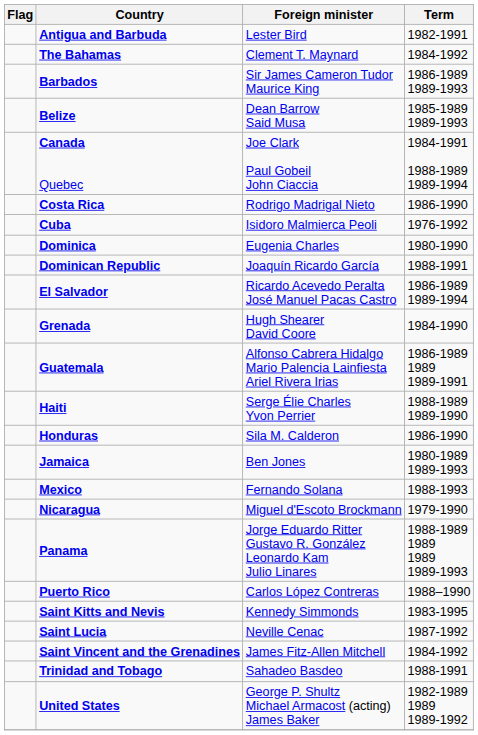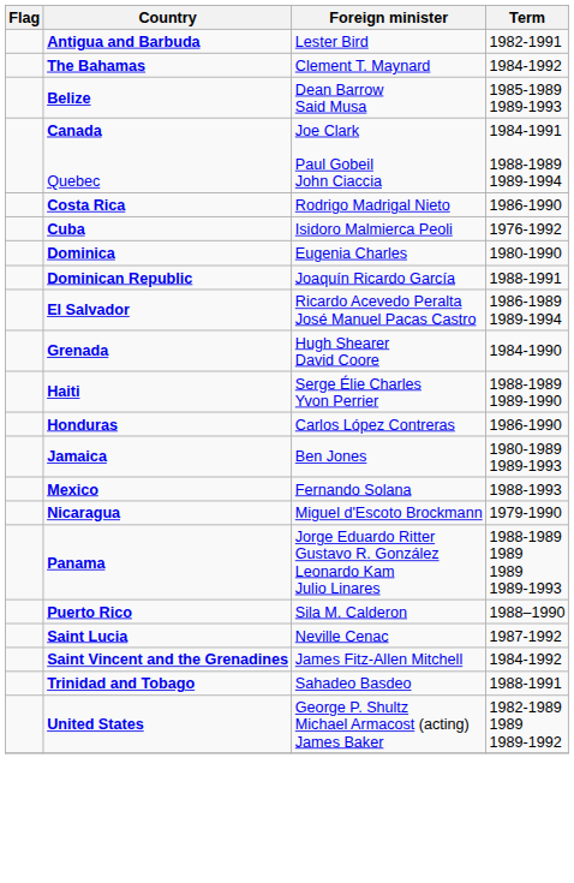 <table class="wikitable" style="font-size:95%;">
 <tr>
 <th>Flag</th>
 <th>Country</th>
 <th>Foreign minister</th>
 <th>Term</th>
 </tr>
 <tr>
 <td></td>
 <td><strong><a href='#'>Antigua and Barbuda</a></strong></td>
 <td><a href='#'>Lester Bird</a></td>
 <td>1982-1991</td>
 </tr>
 <tr>
 <td></td>
 <td><strong><a href='#'>The Bahamas</a></strong></td>
 <td><a href='#'>Clement T. Maynard</a></td>
 <td>1984-1992</td>
-</tr>
-<tr>
-<td></td>
-<td><strong><a href='#'>Barbados</a></strong></td>
-<td><a href='#'>Sir James Cameron Tudor</a><br><a href='#'>Maurice King</a></td>
-<td>1986-1989<br>1989-1993</td>
 </tr>
 <tr>
 <td></td>
 <td><strong><a href='#'>Belize</a></strong></td>
 <td><a href='#'>Dean Barrow</a><br><a href='#'>Said Musa</a></td>
 <td>1985-1989<br>1989-1993</td>
 </tr>
 <tr>
 <td><br><br><br></td>
 <td><strong><a href='#'>Canada</a></strong><br><br><br><a href='#'>Quebec</a></td>
 <td><a href='#'>Joe Clark</a><br><br><a href='#'>Paul Gobeil</a><br><a href='#'>John Ciaccia</a></td>
 <td>1984-1991<br><br>1988-1989<br>1989-1994</td>
 </tr>
 <tr>
 <td></td>
 <td><strong><a href='#'>Costa Rica</a></strong></td>
 <td><a href='#'>Rodrigo Madrigal Nieto</a></td>
 <td>1986-1990</td>
 </tr>
 <tr>
 <td></td>
 <td><strong><a href='#'>Cuba</a></strong></td>
 <td><a href='#'>Isidoro Malmierca Peoli</a></td>
 <td>1976-1992</td>
 </tr>
 <tr>
 <td></td>
 <td><strong><a href='#'>Dominica</a></strong></td>
 <td><a href='#'>Eugenia Charles</a></td>
 <td>1980-1990</td>
 </tr>
 <tr>
 <td></td>
 <td><strong><a href='#'>Dominican Republic</a></strong></td>
 <td><a href='#'>Joaquín Ricardo García</a></td>
 <td>1988-1991</td>
 </tr>
 <tr>
 <td></td>
 <td><strong><a href='#'>El Salvador</a></strong></td>
 <td><a href='#'>Ricardo Acevedo Peralta</a><br><a href='#'>José Manuel Pacas Castro</a></td>
 <td>1986-1989<br>1989-1994</td>
 </tr>
 <tr>
 <td></td>
 <td><strong><a href='#'>Grenada</a></strong></td>
 <td><a href='#'>Hugh Shearer</a><br><a href='#'>David Coore</a></td>
 <td>1984-1990</td>
 </tr>
 <tr>
 <td></td>
-<td><strong><a href='#'>Guatemala</a></strong></td>
-<td><a href='#'>Alfonso Cabrera Hidalgo</a><br><a href='#'>Mario Palencia Lainfiesta</a><br><a href='#'>Ariel Rivera Irias</a></td>
-<td>1986-1989<br>1989<br>1989-1991</td>
-</tr>
-<tr>
-<td></td>
 <td><strong><a href='#'>Haiti</a></strong></td>
 <td><a href='#'>Serge Élie Charles</a><br><a href='#'>Yvon Perrier</a></td>
 <td>1988-1989<br>1989-1990</td>
 </tr>
 <tr>
 <td></td>
 <td><strong><a href='#'>Honduras</a></strong></td>
-<td><a href='#'>Sila M. Calderon</a></td>
+<td><a href='#'>Carlos López Contreras</a></td>
 <td>1986-1990</td>
 </tr>
 <tr>
 <td></td>
 <td><strong><a href='#'>Jamaica</a></strong></td>
 <td><a href='#'>Ben Jones</a></td>
 <td>1980-1989<br>1989-1993</td>
 </tr>
 <tr>
 <td></td>
 <td><strong><a href='#'>Mexico</a></strong></td>
 <td><a href='#'>Fernando Solana</a></td>
 <td>1988-1993</td>
 </tr>
 <tr>
 <td></td>
 <td><strong><a href='#'>Nicaragua</a></strong></td>
 <td><a href='#'>Miguel d'Escoto Brockmann</a></td>
 <td>1979-1990</td>
 </tr>
 <tr>
 <td></td>
 <td><strong><a href='#'>Panama</a></strong></td>
 <td><a href='#'>Jorge Eduardo Ritter</a><br><a href='#'>Gustavo R. González</a><br><a href='#'>Leonardo Kam</a><br><a href='#'>Julio Linares</a></td>
 <td>1988-1989<br>1989<br>1989<br>1989-1993</td>
 </tr>
 <tr>
 <td></td>
 <td><strong><a href='#'>Puerto Rico</a></strong></td>
-<td><a href='#'>Carlos López Contreras</a></td>
+<td><a href='#'>Sila M. Calderon</a></td>
 <td>1988–1990</td>
-</tr>
-<tr>
-<td></td>
-<td><strong><a href='#'>Saint Kitts and Nevis</a></strong></td>
-<td><a href='#'>Kennedy Simmonds</a></td>
-<td>1983-1995</td>
 </tr>
 <tr>
 <td></td>
 <td><strong><a href='#'>Saint Lucia</a></strong></td>
 <td><a href='#'>Neville Cenac</a></td>
 <td>1987-1992</td>
 </tr>
 <tr>
 <td></td>
 <td><strong><a href='#'>Saint Vincent and the Grenadines</a></strong></td>
 <td><a href='#'>James Fitz-Allen Mitchell</a></td>
 <td>1984-1992</td>
 </tr>
 <tr>
 <td></td>
 <td><strong><a href='#'>Trinidad and Tobago</a></strong></td>
 <td><a href='#'>Sahadeo Basdeo</a></td>
 <td>1988-1991</td>
 </tr>
 <tr>
 <td></td>
 <td><strong><a href='#'>United States</a></strong></td>
 <td><a href='#'>George P. Shultz</a><br><a href='#'>Michael Armacost</a> (acting)<br><a href='#'>James Baker</a></td>
 <td>1982-1989<br>1989<br>1989-1992</td>
 </tr>
 <tr>
 </tr>
 </table>
